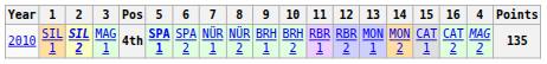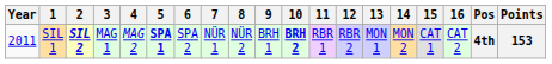 <table class="wikitable" style="text-align:center; font-size:85%">
 <tr>
 <th>Year</th>
 <th>1</th>
 <th>2</th>
 <th>3</th>
-<th>Pos</th>
+<th>4</th>
 <th>5</th>
 <th>6</th>
 <th>7</th>
 <th>8</th>
 <th>9</th>
 <th>10</th>
 <th>11</th>
 <th>12</th>
 <th>13</th>
 <th>14</th>
 <th>15</th>
 <th>16</th>
-<th>4</th>
+<th>Pos</th>
 <th>Points</th>
 </tr>
 <tr>
-<td><a href='#'>2010</a></td>
+<td><a href='#'>2011</a></td>
 <td style="background:#FFDF9F;"><a href='#'>SIL<br>1</a><br></td>
 <td style="background:#FBFFBF;"><strong><em><a href='#'>SIL<br>2</a></em></strong><br></td>
 <td style="background:#DFFFDF;"><a href='#'>MAG<br>1</a><br></td>
-<th>4th</th>
+<td style="background:#DFFFDF;"><em><a href='#'>MAG<br>2</a></em><br></td>
 <td style="background:#DFFFDF;"><strong><a href='#'>SPA<br>1</a><br></strong></td>
 <td style="background:#DFFFDF;"><a href='#'>SPA<br>2</a><br></td>
 <td style="background:#DFFFDF;"><a href='#'>NÜR<br>1</a><br></td>
 <td style="background:#DFFFDF;"><a href='#'>NÜR<br>2</a><br></td>
 <td style="background:#DFFFDF;"><a href='#'>BRH<br>1</a><br></td>
-<td style="background:#DFFFDF;"><a href='#'>BRH<br>2</a><br></td>
+<td style="background:#DFFFDF;"><strong><a href='#'>BRH<br>2</a><br></strong></td>
 <td style="background:#EFCFFF;"><a href='#'>RBR<br>1</a><br></td>
 <td style="background:#CFCFFF;"><a href='#'>RBR<br>2</a><br></td>
 <td style="background:#CFCFFF;"><a href='#'>MON<br>1</a><br></td>
 <td style="background:#FFDF9F;"><a href='#'>MON<br>2</a><br></td>
 <td style="background:#DFDFDF;"><a href='#'>CAT<br>1</a><br></td>
 <td style="background:#DFFFDF;"><a href='#'>CAT<br>2</a><br></td>
-<td style="background:#DFFFDF;"><em><a href='#'>MAG<br>2</a></em><br></td>
-<th>135</th>
+<th>4th</th>
+<th>153</th>
 </tr>
 </table>
